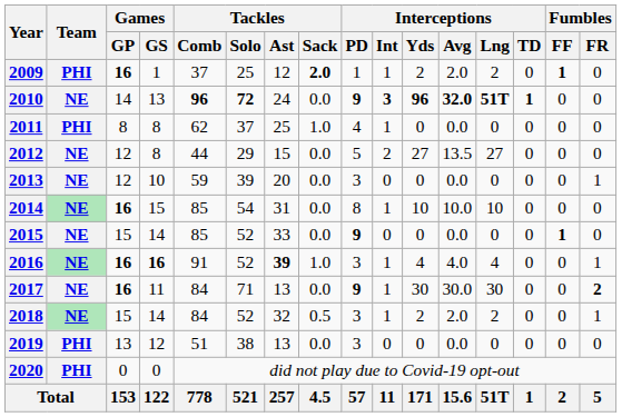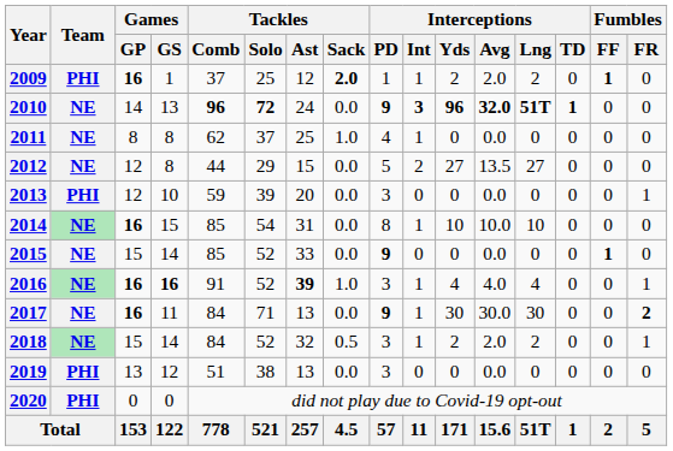 <table class="wikitable" style="text-align:center">
 <tr>
 <th rowspan="2">Year</th>
 <th rowspan="2">Team</th>
 <th colspan="2">Games</th>
 <th colspan="4">Tackles</th>
 <th colspan="6">Interceptions</th>
 <th colspan="2">Fumbles</th>
 </tr>
 <tr>
 <th>GP</th>
 <th>GS</th>
 <th>Comb</th>
 <th>Solo</th>
 <th>Ast</th>
 <th>Sack</th>
 <th>PD</th>
 <th>Int</th>
 <th>Yds</th>
 <th>Avg</th>
 <th>Lng</th>
 <th>TD</th>
 <th>FF</th>
 <th>FR</th>
 </tr>
 <tr>
 <th><a href='#'>2009</a></th>
 <th><a href='#'>PHI</a></th>
 <td><strong>16</strong></td>
 <td>1</td>
 <td>37</td>
 <td>25</td>
 <td>12</td>
 <td><strong>2.0</strong></td>
 <td>1</td>
 <td>1</td>
 <td>2</td>
 <td>2.0</td>
 <td>2</td>
 <td>0</td>
 <td><strong>1</strong></td>
 <td>0</td>
 </tr>
 <tr>
 <th><a href='#'>2010</a></th>
 <th><a href='#'>NE</a></th>
 <td>14</td>
 <td>13</td>
 <td><strong>96</strong></td>
 <td><strong>72</strong></td>
 <td>24</td>
 <td>0.0</td>
 <td><strong>9</strong></td>
 <td><strong>3</strong></td>
 <td><strong>96</strong></td>
 <td><strong>32.0</strong></td>
 <td><strong>51T</strong></td>
 <td><strong>1</strong></td>
 <td>0</td>
 <td>0</td>
 </tr>
 <tr>
 <th><a href='#'>2011</a></th>
-<th><a href='#'>PHI</a></th>
+<th><a href='#'>NE</a></th>
 <td>8</td>
 <td>8</td>
 <td>62</td>
 <td>37</td>
 <td>25</td>
 <td>1.0</td>
 <td>4</td>
 <td>1</td>
 <td>0</td>
 <td>0.0</td>
 <td>0</td>
 <td>0</td>
 <td>0</td>
 <td>0</td>
 </tr>
 <tr>
 <th><a href='#'>2012</a></th>
 <th><a href='#'>NE</a></th>
 <td>12</td>
 <td>8</td>
 <td>44</td>
 <td>29</td>
 <td>15</td>
 <td>0.0</td>
 <td>5</td>
 <td>2</td>
 <td>27</td>
 <td>13.5</td>
 <td>27</td>
 <td>0</td>
 <td>0</td>
 <td>0</td>
 </tr>
 <tr>
 <th><a href='#'>2013</a></th>
-<th><a href='#'>NE</a></th>
+<th><a href='#'>PHI</a></th>
 <td>12</td>
 <td>10</td>
 <td>59</td>
 <td>39</td>
 <td>20</td>
 <td>0.0</td>
 <td>3</td>
 <td>0</td>
 <td>0</td>
 <td>0.0</td>
 <td>0</td>
 <td>0</td>
 <td>0</td>
 <td>1</td>
 </tr>
 <tr>
 <th><a href='#'>2014</a></th>
 <th style="background:#afe6ba; width:3em;"><a href='#'>NE</a></th>
 <td><strong>16</strong></td>
 <td>15</td>
 <td>85</td>
 <td>54</td>
 <td>31</td>
 <td>0.0</td>
 <td>8</td>
 <td>1</td>
 <td>10</td>
 <td>10.0</td>
 <td>10</td>
 <td>0</td>
 <td>0</td>
 <td>0</td>
 </tr>
 <tr>
 <th><a href='#'>2015</a></th>
 <th><a href='#'>NE</a></th>
 <td>15</td>
 <td>14</td>
 <td>85</td>
 <td>52</td>
 <td>33</td>
 <td>0.0</td>
 <td><strong>9</strong></td>
 <td>0</td>
 <td>0</td>
 <td>0.0</td>
 <td>0</td>
 <td>0</td>
 <td><strong>1</strong></td>
 <td>0</td>
 </tr>
 <tr>
 <th><a href='#'>2016</a></th>
 <th style="background:#afe6ba; width:3em;"><a href='#'>NE</a></th>
 <td><strong>16</strong></td>
 <td><strong>16</strong></td>
 <td>91</td>
 <td>52</td>
 <td><strong>39</strong></td>
 <td>1.0</td>
 <td>3</td>
 <td>1</td>
 <td>4</td>
 <td>4.0</td>
 <td>4</td>
 <td>0</td>
 <td>0</td>
 <td>1</td>
 </tr>
 <tr>
 <th><a href='#'>2017</a></th>
 <th><a href='#'>NE</a></th>
 <td><strong>16</strong></td>
 <td>11</td>
 <td>84</td>
 <td>71</td>
 <td>13</td>
 <td>0.0</td>
 <td><strong>9</strong></td>
 <td>1</td>
 <td>30</td>
 <td>30.0</td>
 <td>30</td>
 <td>0</td>
 <td>0</td>
 <td><strong>2</strong></td>
 </tr>
 <tr>
 <th><a href='#'>2018</a></th>
 <th style="background:#afe6ba; width:3em;"><a href='#'>NE</a></th>
 <td>15</td>
 <td>14</td>
 <td>84</td>
 <td>52</td>
 <td>32</td>
 <td>0.5</td>
 <td>3</td>
 <td>1</td>
 <td>2</td>
 <td>2.0</td>
 <td>2</td>
 <td>0</td>
 <td>0</td>
 <td>1</td>
 </tr>
 <tr>
 <th><a href='#'>2019</a></th>
 <th><a href='#'>PHI</a></th>
 <td>13</td>
 <td>12</td>
 <td>51</td>
 <td>38</td>
 <td>13</td>
 <td>0.0</td>
 <td>3</td>
 <td>0</td>
 <td>0</td>
 <td>0.0</td>
 <td>0</td>
 <td>0</td>
 <td>0</td>
 <td>0</td>
 </tr>
 <tr>
 <th><a href='#'>2020</a></th>
 <th><a href='#'>PHI</a></th>
 <td>0</td>
 <td>0</td>
 <td colspan="14" style="text-align:center;"><em>did not play due to Covid-19 opt-out</em></td>
 </tr>
 <tr>
 <th colspan="2">Total</th>
 <th>153</th>
 <th>122</th>
 <th>778</th>
 <th>521</th>
 <th>257</th>
 <th>4.5</th>
 <th>57</th>
 <th>11</th>
 <th>171</th>
 <th>15.6</th>
 <th>51T</th>
 <th>1</th>
 <th>2</th>
 <th>5</th>
 </tr>
 </table>
